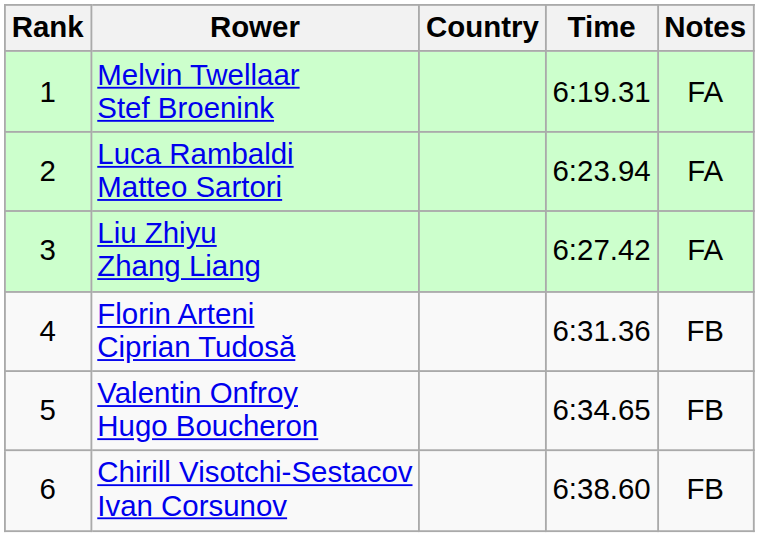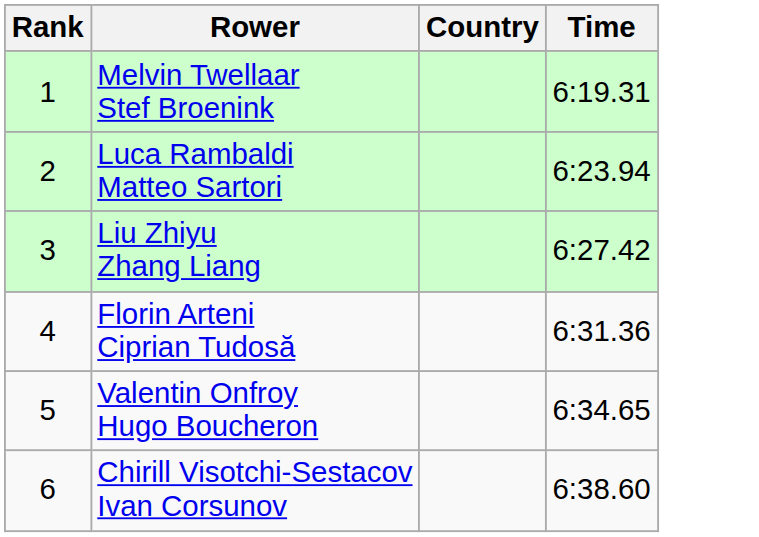 <table class="wikitable" style="text-align:center">
 <tr>
 <th>Rank</th>
 <th>Rower</th>
 <th>Country</th>
 <th>Time</th>
-<th>Notes</th>
 </tr>
 <tr bgcolor=ccffcc>
 <td>1</td>
 <td align="left"><a href='#'>Melvin Twellaar</a><br><a href='#'>Stef Broenink</a></td>
 <td align="left"></td>
 <td>6:19.31</td>
-<td>FA</td>
 </tr>
 <tr bgcolor=ccffcc>
 <td>2</td>
 <td align="left"><a href='#'>Luca Rambaldi</a><br><a href='#'>Matteo Sartori</a></td>
 <td align="left"></td>
 <td>6:23.94</td>
-<td>FA</td>
 </tr>
 <tr bgcolor=ccffcc>
 <td>3</td>
 <td align="left"><a href='#'>Liu Zhiyu</a><br><a href='#'>Zhang Liang</a></td>
 <td align="left"></td>
 <td>6:27.42</td>
-<td>FA</td>
 </tr>
 <tr>
 <td>4</td>
 <td align="left"><a href='#'>Florin Arteni</a><br><a href='#'>Ciprian Tudosă</a></td>
 <td align="left"></td>
 <td>6:31.36</td>
-<td>FB</td>
 </tr>
 <tr>
 <td>5</td>
 <td align="left"><a href='#'>Valentin Onfroy</a><br><a href='#'>Hugo Boucheron</a></td>
 <td align="left"></td>
 <td>6:34.65</td>
-<td>FB</td>
 </tr>
 <tr>
 <td>6</td>
 <td align="left"><a href='#'>Chirill Visotchi-Sestacov</a><br><a href='#'>Ivan Corsunov</a></td>
 <td align="left"></td>
 <td>6:38.60</td>
-<td>FB</td>
 </tr>
 </table>
